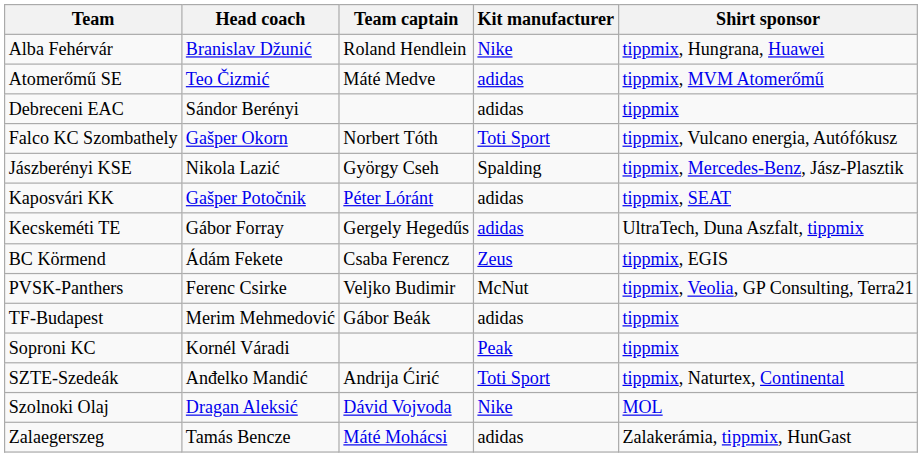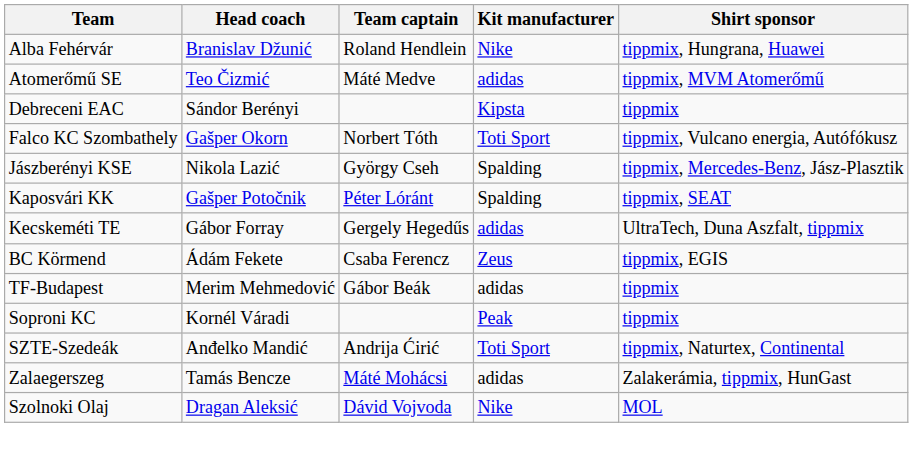 <table class="wikitable sortable" style="font-size:95%; text-align: left;">
 <tr>
 <th>Team</th>
 <th>Head coach</th>
 <th>Team captain</th>
 <th>Kit manufacturer</th>
 <th>Shirt sponsor</th>
 </tr>
 <tr>
 <td>Alba Fehérvár</td>
 <td> <a href='#'>Branislav Džunić</a></td>
 <td> Roland Hendlein</td>
 <td><a href='#'>Nike</a></td>
 <td><a href='#'>tippmix</a>, Hungrana, <a href='#'>Huawei</a></td>
 </tr>
 <tr>
 <td>Atomerőmű SE</td>
 <td> <a href='#'>Teo Čizmić</a></td>
 <td> Máté Medve</td>
 <td><a href='#'>adidas</a></td>
 <td><a href='#'>tippmix</a>, <a href='#'>MVM Atomerőmű</a></td>
 </tr>
 <tr>
 <td>Debreceni EAC</td>
 <td> Sándor Berényi</td>
 <td></td>
-<td>adidas</td>
+<td><a href='#'>Kipsta</a></td>
 <td><a href='#'>tippmix</a></td>
 </tr>
 <tr>
 <td>Falco KC Szombathely</td>
 <td> <a href='#'>Gašper Okorn</a></td>
 <td> Norbert Tóth</td>
 <td><a href='#'>Toti Sport</a></td>
 <td><a href='#'>tippmix</a>, Vulcano energia, Autófókusz</td>
 </tr>
 <tr>
 <td>Jászberényi KSE</td>
 <td> Nikola Lazić</td>
 <td> György Cseh</td>
 <td>Spalding</td>
 <td><a href='#'>tippmix</a>, <a href='#'>Mercedes-Benz</a>, Jász-Plasztik</td>
 </tr>
 <tr>
 <td>Kaposvári KK</td>
 <td> <a href='#'>Gašper Potočnik</a></td>
 <td> <a href='#'>Péter Lóránt</a></td>
-<td>adidas</td>
+<td>Spalding</td>
 <td><a href='#'>tippmix</a>, <a href='#'>SEAT</a></td>
 </tr>
 <tr>
 <td>Kecskeméti TE</td>
 <td> Gábor Forray</td>
 <td> Gergely Hegedűs</td>
 <td><a href='#'>adidas</a></td>
 <td>UltraTech, Duna Aszfalt, <a href='#'>tippmix</a></td>
 </tr>
 <tr>
 <td>BC Körmend</td>
 <td> Ádám Fekete</td>
 <td> Csaba Ferencz</td>
 <td><a href='#'>Zeus</a></td>
 <td><a href='#'>tippmix</a>, EGIS</td>
-</tr>
-<tr>
-<td>PVSK-Panthers</td>
-<td> Ferenc Csirke</td>
-<td> Veljko Budimir</td>
-<td>McNut</td>
-<td><a href='#'>tippmix</a>, <a href='#'>Veolia</a>, GP Consulting, Terra21</td>
 </tr>
 <tr>
 <td>TF-Budapest</td>
 <td> Merim Mehmedović</td>
 <td> Gábor Beák</td>
 <td>adidas</td>
 <td><a href='#'>tippmix</a></td>
 </tr>
 <tr>
 <td>Soproni KC</td>
 <td> Kornél Váradi</td>
 <td></td>
 <td><a href='#'>Peak</a></td>
 <td><a href='#'>tippmix</a></td>
 </tr>
 <tr>
 <td>SZTE-Szedeák</td>
 <td> Anđelko Mandić</td>
 <td> Andrija Ćirić</td>
 <td><a href='#'>Toti Sport</a></td>
 <td><a href='#'>tippmix</a>, Naturtex, <a href='#'>Continental</a></td>
 </tr>
 <tr>
+<td>Zalaegerszeg</td>
+<td> Tamás Bencze</td>
+<td> <a href='#'>Máté Mohácsi</a></td>
+<td>adidas</td>
+<td>Zalakerámia, <a href='#'>tippmix</a>, HunGast</td>
+</tr>
+<tr>
 <td>Szolnoki Olaj</td>
 <td> <a href='#'>Dragan Aleksić</a></td>
 <td> <a href='#'>Dávid Vojvoda</a></td>
 <td><a href='#'>Nike</a></td>
 <td><a href='#'>MOL</a></td>
 </tr>
-<tr>
-<td>Zalaegerszeg</td>
-<td> Tamás Bencze</td>
-<td> <a href='#'>Máté Mohácsi</a></td>
-<td>adidas</td>
-<td>Zalakerámia, <a href='#'>tippmix</a>, HunGast</td>
-</tr>
 </table>
